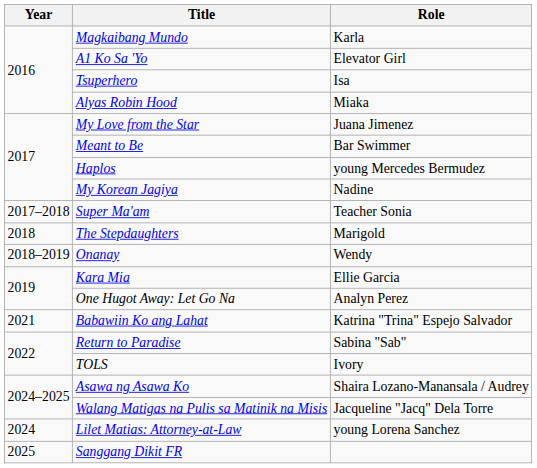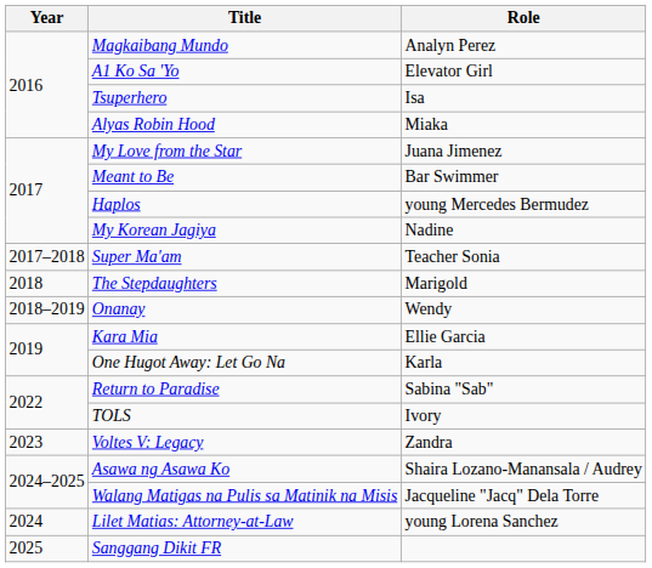 <table class="wikitable">
 <tr>
 <th>Year</th>
 <th>Title</th>
 <th>Role</th>
 </tr>
 <tr>
 <td rowspan="4">2016</td>
 <td><em><a href='#'>Magkaibang Mundo</a></em></td>
-<td>Karla</td>
+<td>Analyn Perez</td>
 </tr>
 <tr>
 <td><em><a href='#'>A1 Ko Sa 'Yo</a></em></td>
 <td>Elevator Girl</td>
 </tr>
 <tr>
 <td><em><a href='#'>Tsuperhero</a></em></td>
 <td>Isa</td>
 </tr>
 <tr>
 <td><em><a href='#'>Alyas Robin Hood</a></em></td>
 <td>Miaka</td>
 </tr>
 <tr>
 <td rowspan="4">2017</td>
 <td><em><a href='#'>My Love from the Star</a></em></td>
 <td>Juana Jimenez</td>
 </tr>
 <tr>
 <td><em><a href='#'>Meant to Be</a></em></td>
 <td>Bar Swimmer</td>
 </tr>
 <tr>
 <td><em><a href='#'>Haplos</a></em></td>
 <td>young Mercedes Bermudez</td>
 </tr>
 <tr>
 <td><em><a href='#'>My Korean Jagiya</a></em></td>
 <td>Nadine</td>
 </tr>
 <tr>
 <td>2017–2018</td>
 <td><em><a href='#'>Super Ma'am</a></em></td>
 <td>Teacher Sonia</td>
 </tr>
 <tr>
 <td>2018</td>
 <td><em><a href='#'>The Stepdaughters</a></em></td>
 <td>Marigold</td>
 </tr>
 <tr>
 <td>2018–2019</td>
 <td><em><a href='#'>Onanay</a></em></td>
 <td>Wendy</td>
 </tr>
 <tr>
 <td rowspan="2">2019</td>
 <td><em><a href='#'>Kara Mia</a></em></td>
 <td>Ellie Garcia</td>
 </tr>
 <tr>
 <td><em>One Hugot Away: Let Go Na</em></td>
-<td>Analyn Perez</td>
-</tr>
-<tr>
-<td>2021</td>
-<td><em><a href='#'>Babawiin Ko ang Lahat</a></em></td>
-<td>Katrina "Trina" Espejo Salvador</td>
+<td>Karla</td>
 </tr>
 <tr>
 <td rowspan="2">2022</td>
 <td><em><a href='#'>Return to Paradise</a></em></td>
 <td>Sabina "Sab"</td>
 </tr>
 <tr>
 <td><em>TOLS</em></td>
 <td>Ivory</td>
+</tr>
+<tr>
+<td>2023</td>
+<td><em><a href='#'>Voltes V: Legacy</a></em></td>
+<td>Zandra</td>
 </tr>
 <tr>
 <td rowspan="2">2024–2025</td>
 <td><em><a href='#'>Asawa ng Asawa Ko</a></em></td>
 <td>Shaira Lozano-Manansala / Audrey</td>
 </tr>
 <tr>
 <td><a href='#'><em>Walang Matigas na Pulis sa Matinik na Misis</em></a></td>
 <td>Jacqueline "Jacq" Dela Torre</td>
 </tr>
 <tr>
 <td>2024</td>
 <td><em><a href='#'>Lilet Matias: Attorney-at-Law</a></em></td>
 <td>young Lorena Sanchez</td>
 </tr>
 <tr>
 <td>2025</td>
 <td><em><a href='#'>Sanggang Dikit FR</a></em></td>
 <td></td>
 </tr>
 </table>
